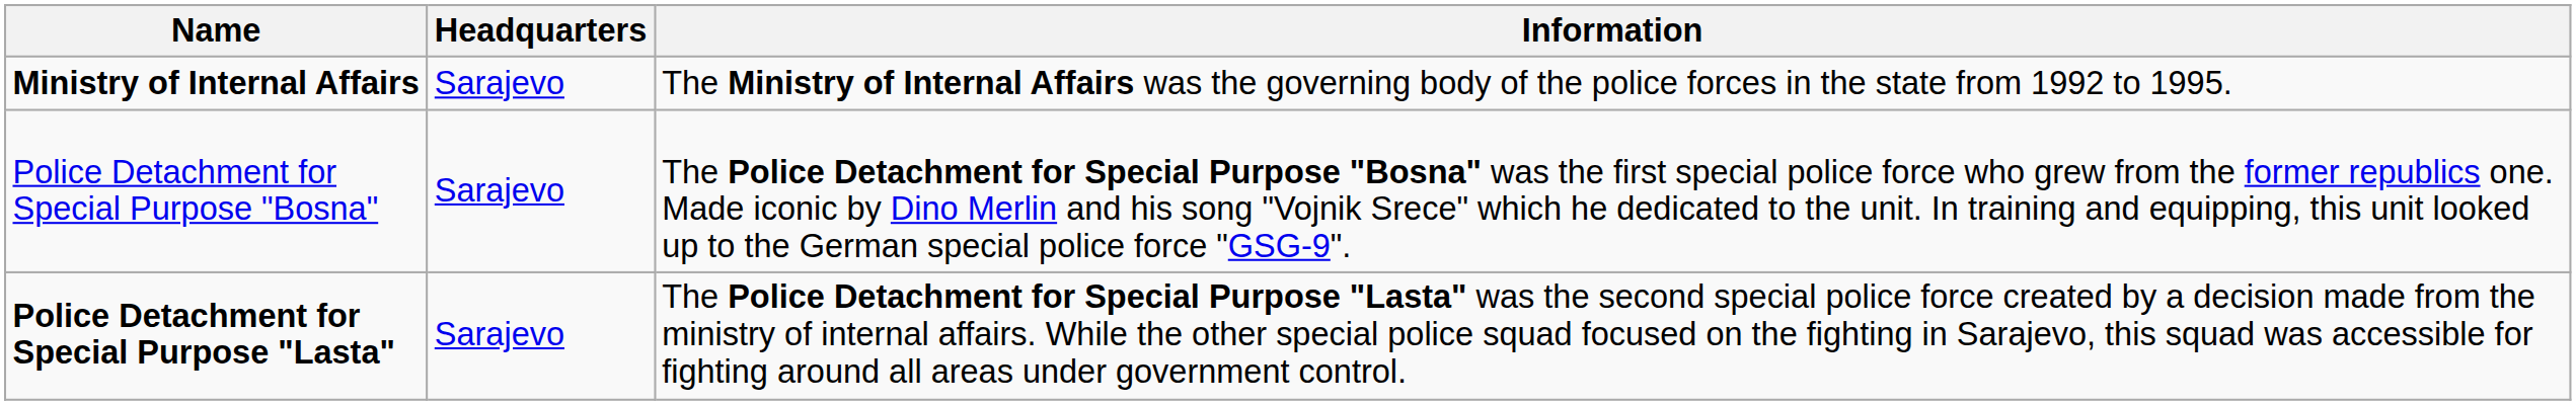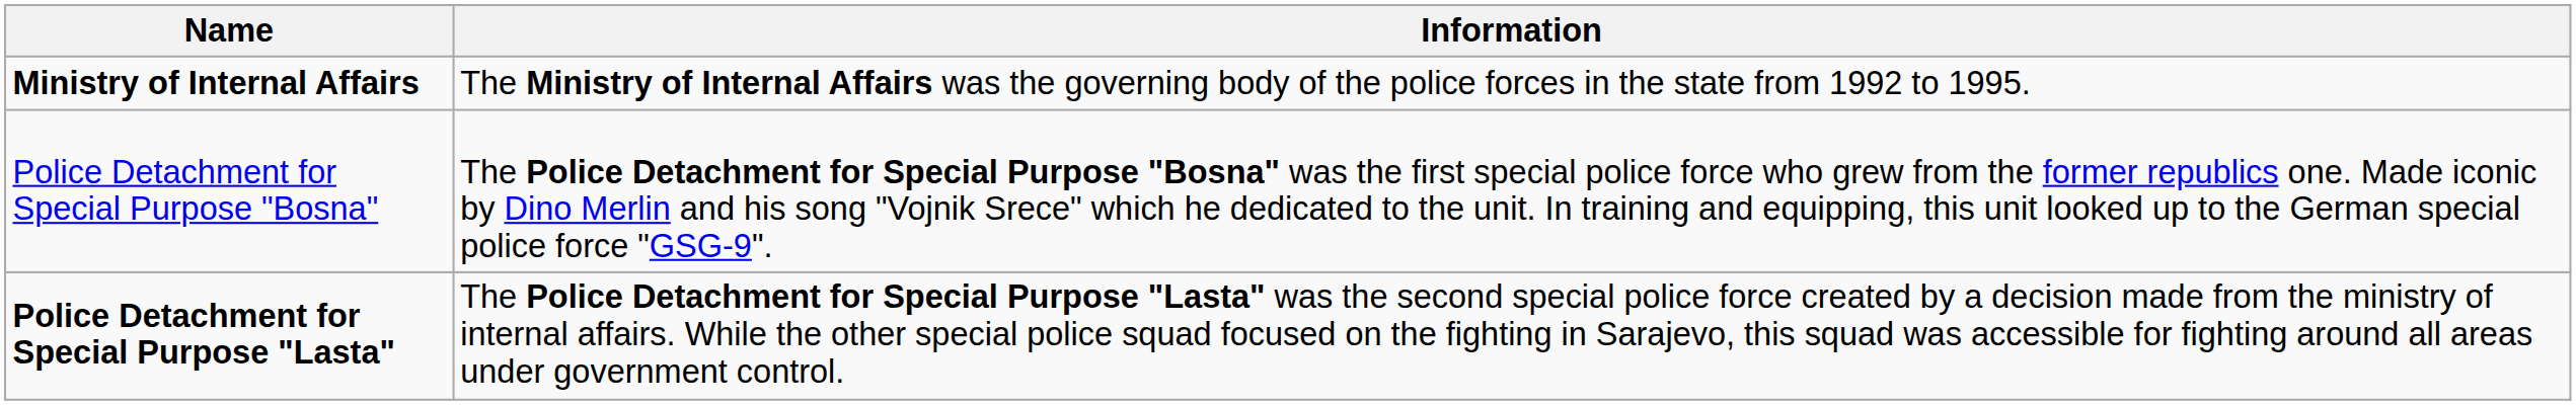 <table class="wikitable">
 <tr>
 <th>Name</th>
-<th>Headquarters</th>
 <th>Information</th>
 </tr>
 <tr>
 <td><strong>Ministry of Internal Affairs</strong></td>
-<td><a href='#'>Sarajevo</a></td>
 <td>The <strong>Ministry of Internal Affairs</strong> was the governing body of the police forces in the state from 1992 to 1995.</td>
 </tr>
 <tr>
 <td><a href='#'>Police Detachment for Special Purpose "Bosna"</a></td>
-<td><a href='#'>Sarajevo</a></td>
 <td><br>The <strong>Police Detachment for Special Purpose "Bosna"</strong> was the first special police force who grew from the <a href='#'>former republics</a> one. Made iconic by <a href='#'>Dino Merlin</a> and his song "Vojnik Srece" which he dedicated to the unit. In training and equipping, this unit looked up to the German special police force "<a href='#'>GSG-9</a>".</td>
 </tr>
 <tr>
 <td><strong>Police Detachment for Special Purpose "Lasta"</strong></td>
-<td><a href='#'>Sarajevo</a></td>
 <td>The <strong>Police Detachment for Special Purpose "Lasta"</strong>  was the second special police force created by a decision made from the ministry of internal affairs. While the other special police squad focused on the fighting in Sarajevo, this squad was accessible for fighting around all areas under government control.</td>
 </tr>
 </table>
